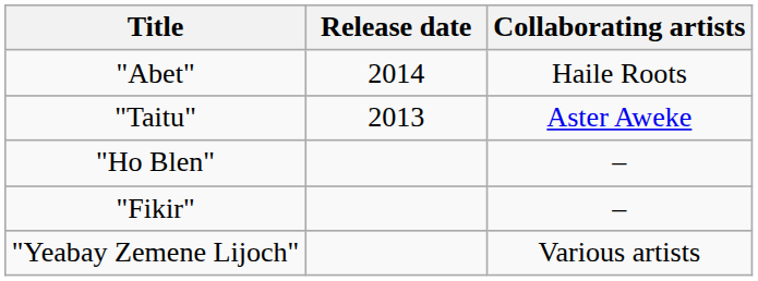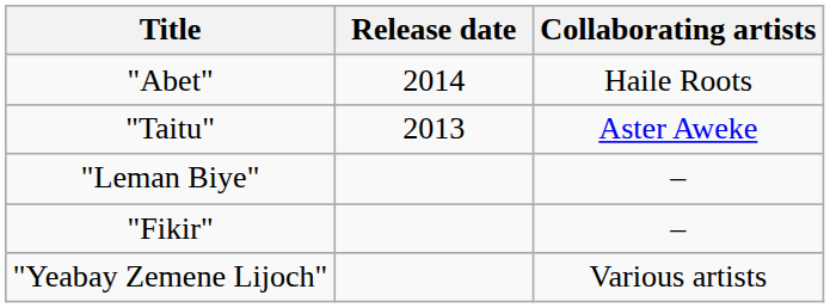 <table class="wikitable mw-collapsible plainrowheaders" style="text-align:center;">
 <tr>
 <th>Title</th>
 <th scope="col" style="padding:0 8px;">Release date</th>
 <th>Collaborating artists</th>
 </tr>
 <tr>
 <td>"Abet"</td>
 <td>2014</td>
 <td>Haile Roots</td>
 </tr>
 <tr>
 <td>"Taitu"</td>
 <td>2013</td>
 <td><a href='#'>Aster Aweke</a></td>
 </tr>
 <tr>
-<td>"Ho Blen"</td>
+<td>"Leman Biye"</td>
 <td></td>
 <td>–</td>
 </tr>
 <tr>
 <td>"Fikir"</td>
 <td></td>
 <td>–</td>
 </tr>
 <tr>
 <td>"Yeabay Zemene Lijoch"</td>
 <td></td>
 <td>Various artists</td>
 </tr>
 </table>
